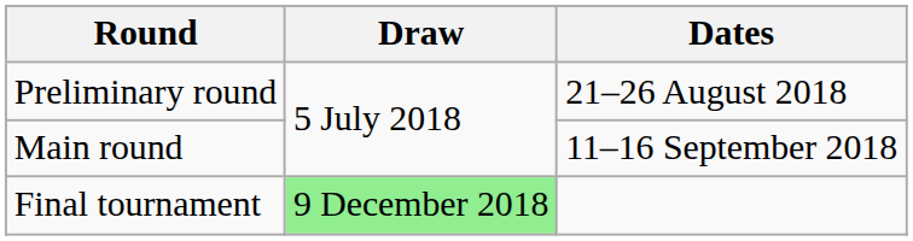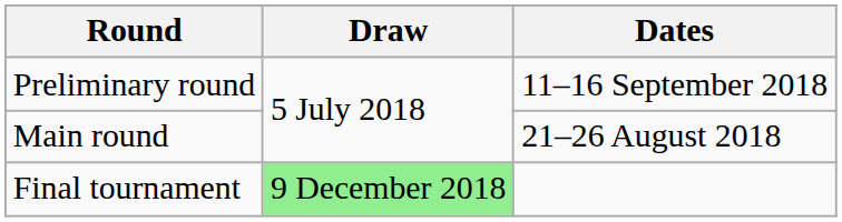 <table class="wikitable">
 <tr>
 <th>Round</th>
 <th>Draw</th>
 <th>Dates</th>
 </tr>
 <tr>
 <td>Preliminary round</td>
 <td rowspan=2>5 July 2018</td>
-<td>21–26 August 2018</td>
+<td>11–16 September 2018</td>
 </tr>
 <tr>
 <td>Main round</td>
-<td>11–16 September 2018</td>
+<td>21–26 August 2018</td>
 </tr>
 <tr>
 <td>Final tournament</td>
 <td style="background: lightgreen;">9 December 2018</td>
 <td></td>
 </tr>
 </table>
